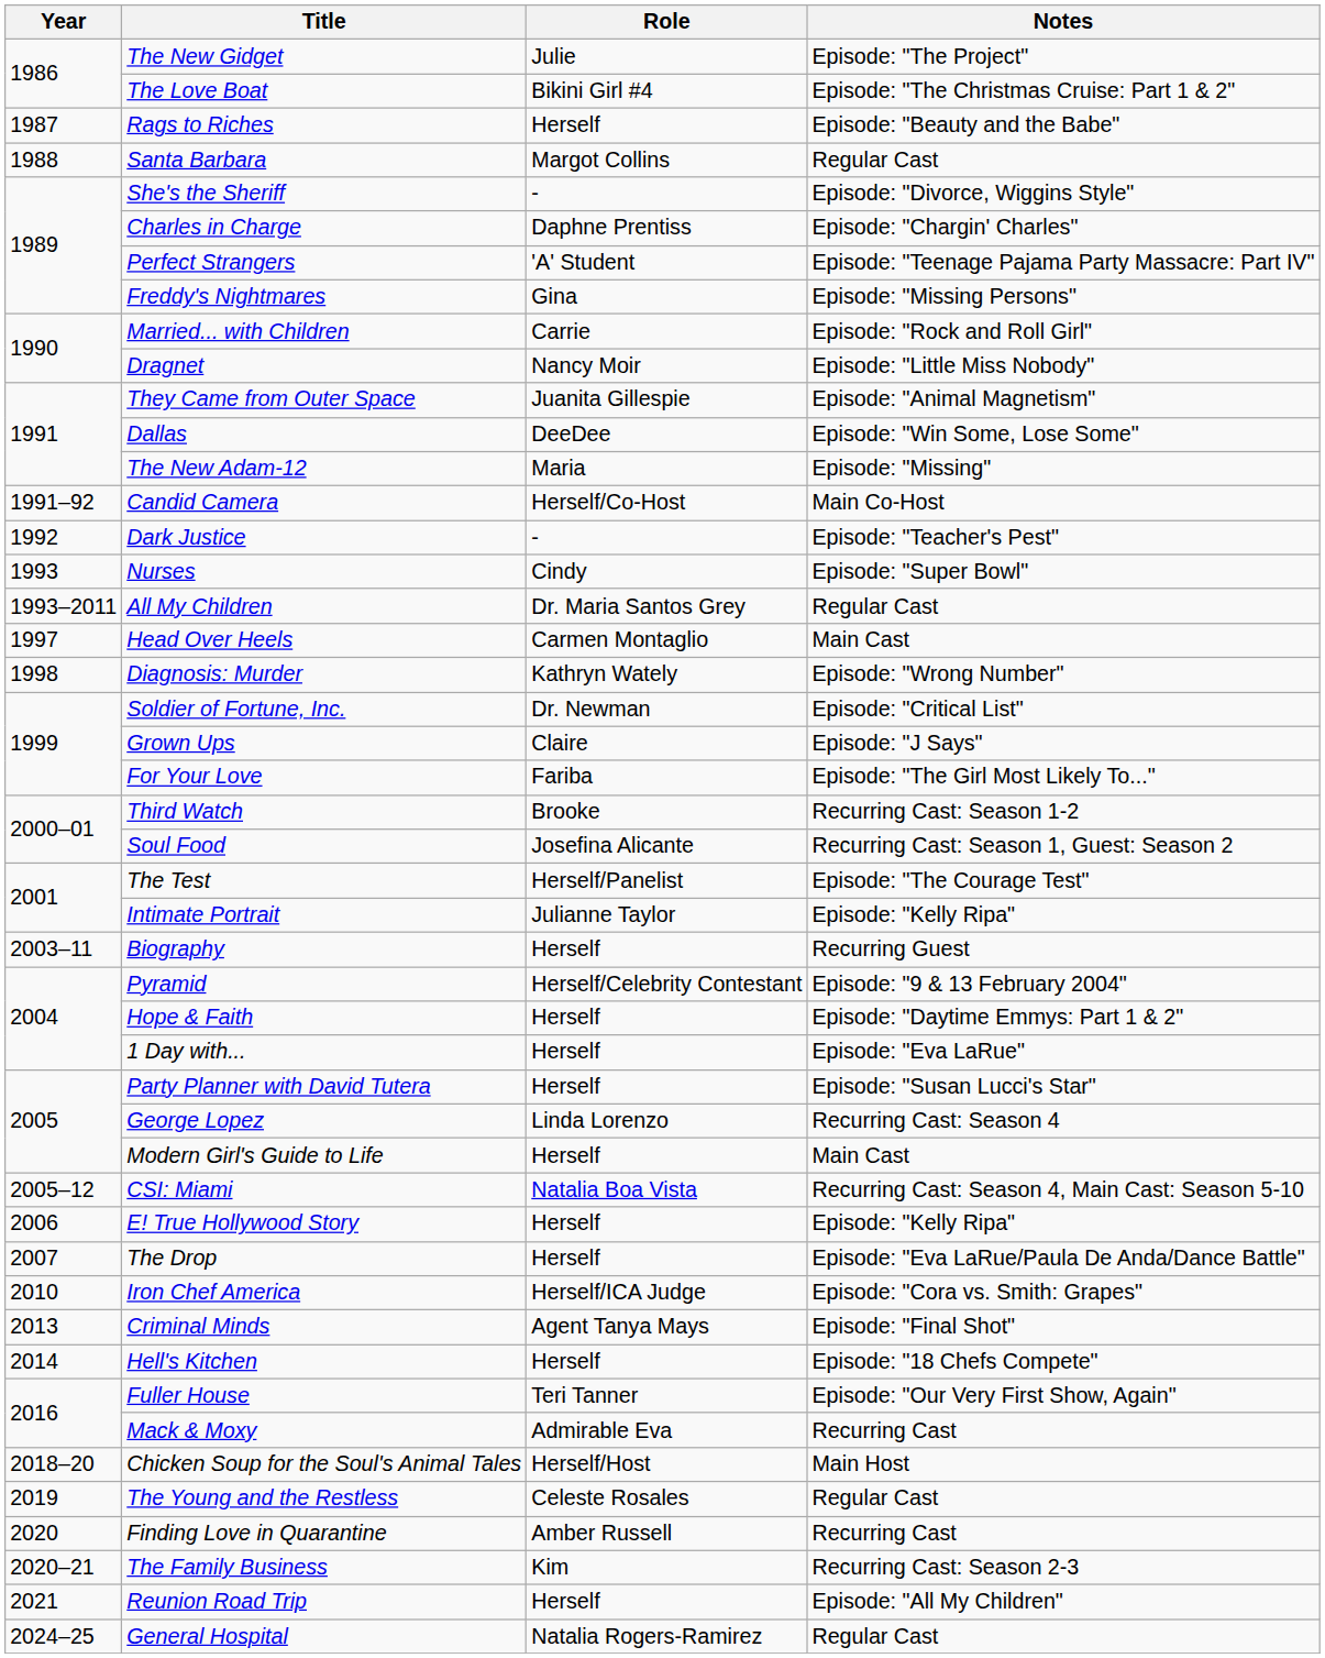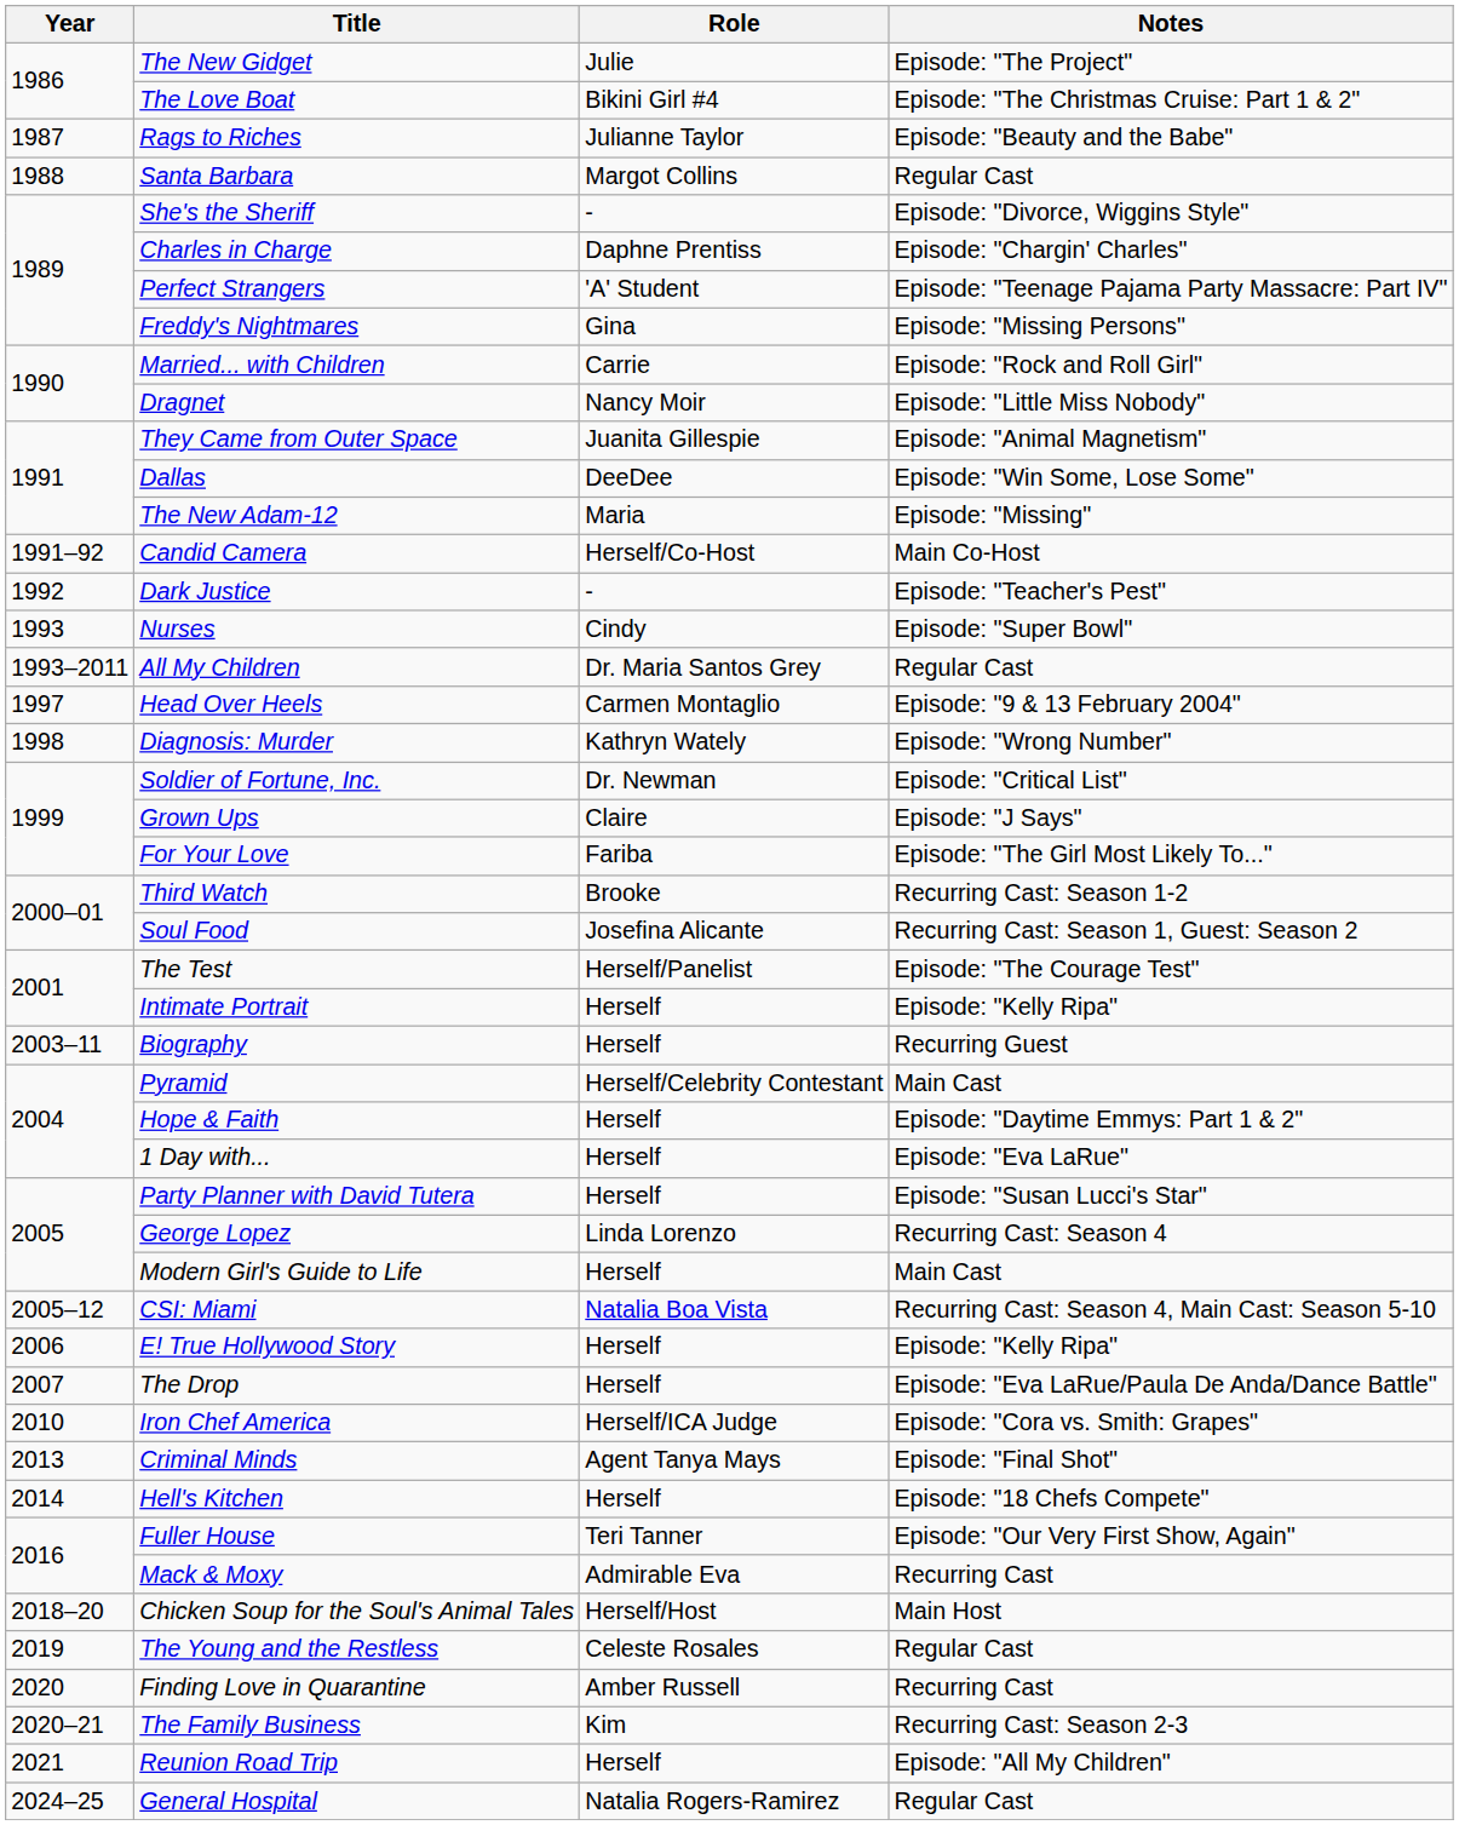 <table class="wikitable sortable">
 <tr>
 <th>Year</th>
 <th>Title</th>
 <th>Role</th>
 <th>Notes</th>
 </tr>
 <tr>
 <td rowspan="2">1986</td>
 <td><em><a href='#'>The New Gidget</a></em></td>
 <td>Julie</td>
 <td>Episode: "The Project"</td>
 </tr>
 <tr>
 <td><em><a href='#'>The Love Boat</a></em></td>
 <td>Bikini Girl #4</td>
 <td>Episode: "The Christmas Cruise: Part 1 & 2"</td>
 </tr>
 <tr>
 <td>1987</td>
 <td><em><a href='#'>Rags to Riches</a></em></td>
-<td>Herself</td>
+<td>Julianne Taylor</td>
 <td>Episode: "Beauty and the Babe"</td>
 </tr>
 <tr>
 <td>1988</td>
 <td><em><a href='#'>Santa Barbara</a></em></td>
 <td>Margot Collins</td>
 <td>Regular Cast</td>
 </tr>
 <tr>
 <td rowspan="4">1989</td>
 <td><em><a href='#'>She's the Sheriff</a></em></td>
 <td>-</td>
 <td>Episode: "Divorce, Wiggins Style"</td>
 </tr>
 <tr>
 <td><em><a href='#'>Charles in Charge</a></em></td>
 <td>Daphne Prentiss</td>
 <td>Episode: "Chargin' Charles"</td>
 </tr>
 <tr>
 <td><em><a href='#'>Perfect Strangers</a></em></td>
 <td>'A' Student</td>
 <td>Episode: "Teenage Pajama Party Massacre: Part IV"</td>
 </tr>
 <tr>
 <td><em><a href='#'>Freddy's Nightmares</a></em></td>
 <td>Gina</td>
 <td>Episode: "Missing Persons"</td>
 </tr>
 <tr>
 <td rowspan="2">1990</td>
 <td><em><a href='#'>Married... with Children</a></em></td>
 <td>Carrie</td>
 <td>Episode: "Rock and Roll Girl"</td>
 </tr>
 <tr>
 <td><em><a href='#'>Dragnet</a></em></td>
 <td>Nancy Moir</td>
 <td>Episode: "Little Miss Nobody"</td>
 </tr>
 <tr>
 <td rowspan="3">1991</td>
 <td><em><a href='#'>They Came from Outer Space</a></em></td>
 <td>Juanita Gillespie</td>
 <td>Episode: "Animal Magnetism"</td>
 </tr>
 <tr>
 <td><em><a href='#'>Dallas</a></em></td>
 <td>DeeDee</td>
 <td>Episode: "Win Some, Lose Some"</td>
 </tr>
 <tr>
 <td><em><a href='#'>The New Adam-12</a></em></td>
 <td>Maria</td>
 <td>Episode: "Missing"</td>
 </tr>
 <tr>
 <td>1991–92</td>
 <td><em><a href='#'>Candid Camera</a></em></td>
 <td>Herself/Co-Host</td>
 <td>Main Co-Host</td>
 </tr>
 <tr>
 <td>1992</td>
 <td><em><a href='#'>Dark Justice</a></em></td>
 <td>-</td>
 <td>Episode: "Teacher's Pest"</td>
 </tr>
 <tr>
 <td>1993</td>
 <td><em><a href='#'>Nurses</a></em></td>
 <td>Cindy</td>
 <td>Episode: "Super Bowl"</td>
 </tr>
 <tr>
 <td>1993–2011</td>
 <td><em><a href='#'>All My Children</a></em></td>
 <td>Dr. Maria Santos Grey</td>
 <td>Regular Cast</td>
 </tr>
 <tr>
 <td>1997</td>
 <td><em><a href='#'>Head Over Heels</a></em></td>
 <td>Carmen Montaglio</td>
-<td>Main Cast</td>
+<td>Episode: "9 & 13 February 2004"</td>
 </tr>
 <tr>
 <td>1998</td>
 <td><em><a href='#'>Diagnosis: Murder</a></em></td>
 <td>Kathryn Wately</td>
 <td>Episode: "Wrong Number"</td>
 </tr>
 <tr>
 <td rowspan="3">1999</td>
 <td><em><a href='#'>Soldier of Fortune, Inc.</a></em></td>
 <td>Dr. Newman</td>
 <td>Episode: "Critical List"</td>
 </tr>
 <tr>
 <td><em><a href='#'>Grown Ups</a></em></td>
 <td>Claire</td>
 <td>Episode: "J Says"</td>
 </tr>
 <tr>
 <td><em><a href='#'>For Your Love</a></em></td>
 <td>Fariba</td>
 <td>Episode: "The Girl Most Likely To..."</td>
 </tr>
 <tr>
 <td rowspan="2">2000–01</td>
 <td><em><a href='#'>Third Watch</a></em></td>
 <td>Brooke</td>
 <td>Recurring Cast: Season 1-2</td>
 </tr>
 <tr>
 <td><em><a href='#'>Soul Food</a></em></td>
 <td>Josefina Alicante</td>
 <td>Recurring Cast: Season 1, Guest: Season 2</td>
 </tr>
 <tr>
 <td rowspan="2">2001</td>
 <td><em>The Test</em></td>
 <td>Herself/Panelist</td>
 <td>Episode: "The Courage Test"</td>
 </tr>
 <tr>
 <td><em><a href='#'>Intimate Portrait</a></em></td>
-<td>Julianne Taylor</td>
+<td>Herself</td>
 <td>Episode: "Kelly Ripa"</td>
 </tr>
 <tr>
 <td>2003–11</td>
 <td><em><a href='#'>Biography</a></em></td>
 <td>Herself</td>
 <td>Recurring Guest</td>
 </tr>
 <tr>
 <td rowspan="3">2004</td>
 <td><em><a href='#'>Pyramid</a></em></td>
 <td>Herself/Celebrity Contestant</td>
-<td>Episode: "9 & 13 February 2004"</td>
+<td>Main Cast</td>
 </tr>
 <tr>
 <td><em><a href='#'>Hope & Faith</a></em></td>
 <td>Herself</td>
 <td>Episode: "Daytime Emmys: Part 1 & 2"</td>
 </tr>
 <tr>
 <td><em>1 Day with...</em></td>
 <td>Herself</td>
 <td>Episode: "Eva LaRue"</td>
 </tr>
 <tr>
 <td rowspan="3">2005</td>
 <td><em><a href='#'>Party Planner with David Tutera</a></em></td>
 <td>Herself</td>
 <td>Episode: "Susan Lucci's Star"</td>
 </tr>
 <tr>
 <td><em><a href='#'>George Lopez</a></em></td>
 <td>Linda Lorenzo</td>
 <td>Recurring Cast: Season 4</td>
 </tr>
 <tr>
 <td><em>Modern Girl's Guide to Life</em></td>
 <td>Herself</td>
 <td>Main Cast</td>
 </tr>
 <tr>
 <td>2005–12</td>
 <td><em><a href='#'>CSI: Miami</a></em></td>
 <td><a href='#'>Natalia Boa Vista</a></td>
 <td>Recurring Cast: Season 4, Main Cast: Season 5-10</td>
 </tr>
 <tr>
 <td>2006</td>
 <td><em><a href='#'>E! True Hollywood Story</a></em></td>
 <td>Herself</td>
 <td>Episode: "Kelly Ripa"</td>
 </tr>
 <tr>
 <td>2007</td>
 <td><em>The Drop</em></td>
 <td>Herself</td>
 <td>Episode: "Eva LaRue/Paula De Anda/Dance Battle"</td>
 </tr>
 <tr>
 <td>2010</td>
 <td><em><a href='#'>Iron Chef America</a></em></td>
 <td>Herself/ICA Judge</td>
 <td>Episode: "Cora vs. Smith: Grapes"</td>
 </tr>
 <tr>
 <td>2013</td>
 <td><em><a href='#'>Criminal Minds</a></em></td>
 <td>Agent Tanya Mays</td>
 <td>Episode: "Final Shot"</td>
 </tr>
 <tr>
 <td>2014</td>
 <td><em><a href='#'>Hell's Kitchen</a></em></td>
 <td>Herself</td>
 <td>Episode: "18 Chefs Compete"</td>
 </tr>
 <tr>
 <td rowspan="2">2016</td>
 <td><em><a href='#'>Fuller House</a></em></td>
 <td>Teri Tanner</td>
 <td>Episode: "Our Very First Show, Again"</td>
 </tr>
 <tr>
 <td><em><a href='#'>Mack & Moxy</a></em></td>
 <td>Admirable Eva</td>
 <td>Recurring Cast</td>
 </tr>
 <tr>
 <td>2018–20</td>
 <td><em>Chicken Soup for the Soul's Animal Tales</em></td>
 <td>Herself/Host</td>
 <td>Main Host</td>
 </tr>
 <tr>
 <td>2019</td>
 <td><em><a href='#'>The Young and the Restless</a></em></td>
 <td>Celeste Rosales</td>
 <td>Regular Cast</td>
 </tr>
 <tr>
 <td>2020</td>
 <td><em>Finding Love in Quarantine</em></td>
 <td>Amber Russell</td>
 <td>Recurring Cast</td>
 </tr>
 <tr>
 <td>2020–21</td>
 <td><em><a href='#'>The Family Business</a></em></td>
 <td>Kim</td>
 <td>Recurring Cast: Season 2-3</td>
 </tr>
 <tr>
 <td>2021</td>
 <td><em><a href='#'>Reunion Road Trip</a></em></td>
 <td>Herself</td>
 <td>Episode: "All My Children"</td>
 </tr>
 <tr>
 <td>2024–25</td>
 <td><em><a href='#'>General Hospital</a></em></td>
 <td>Natalia Rogers-Ramirez</td>
 <td>Regular Cast</td>
 </tr>
 </table>
